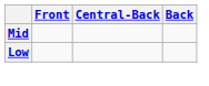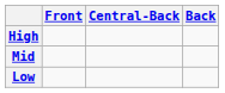 <table class="wikitable" style=text-align:center>
 <tr>
 <th></th>
 <th><a href='#'>Front</a></th>
 <th><a href='#'>Central-Back</a></th>
 <th><a href='#'>Back</a></th>
+</tr>
+<tr>
+<th><a href='#'>High</a></th>
+<td></td>
+<td></td>
+<td></td>
 </tr>
 <tr>
 <th><a href='#'>Mid</a></th>
 <td></td>
 <td></td>
 <td></td>
 </tr>
 <tr>
 <th><a href='#'>Low</a></th>
 <td></td>
 <td></td>
 <td></td>
 </tr>
 </table>
